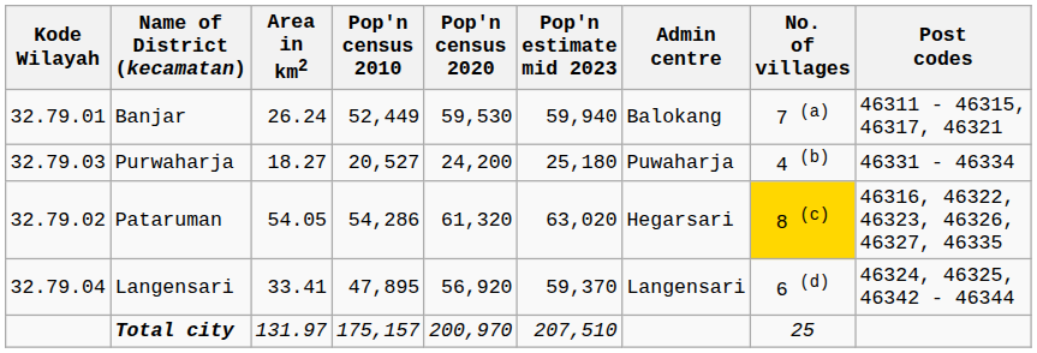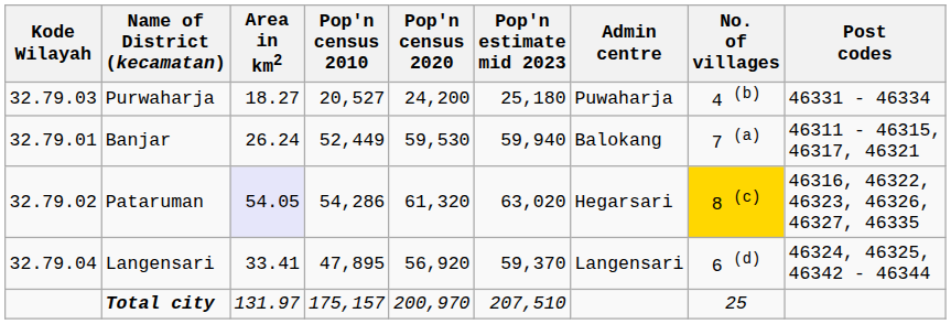 <table class="sortable wikitable">
 <tr>
 <th>Kode <br>Wilayah</th>
 <th>Name of<br>District<br>(<em>kecamatan</em>)</th>
 <th>Area <br> in<br>km<sup>2</sup></th>
 <th>Pop'n<br>census<br>2010</th>
 <th>Pop'n<br>census<br>2020</th>
 <th>Pop'n<br>estimate<br>mid 2023</th>
 <th>Admin<br>centre</th>
 <th>No.<br>of <br>villages</th>
 <th>Post<br> codes</th>
 </tr>
 <tr>
+<td>32.79.03</td>
+<td>Purwaharja</td>
+<td align="right">18.27</td>
+<td align="right">20,527</td>
+<td align="right">24,200</td>
+<td align="right">25,180</td>
+<td>Puwaharja</td>
+<td align="center">4 <sup>(b)</sup></td>
+<td>46331 - 46334</td>
+</tr>
+<tr>
 <td>32.79.01</td>
 <td>Banjar</td>
 <td align="right">26.24</td>
 <td align="right">52,449</td>
 <td align="right">59,530</td>
 <td align="right">59,940</td>
 <td>Balokang</td>
 <td align="center">7 <sup>(a)</sup></td>
 <td>46311 - 46315, <br>46317, 46321</td>
 </tr>
 <tr>
-<td>32.79.03</td>
-<td>Purwaharja</td>
-<td align="right">18.27</td>
-<td align="right">20,527</td>
-<td align="right">24,200</td>
-<td align="right">25,180</td>
-<td>Puwaharja</td>
-<td align="center">4 <sup>(b)</sup></td>
-<td>46331 - 46334</td>
-</tr>
-<tr>
 <td>32.79.02</td>
 <td>Pataruman</td>
-<td align="right">54.05</td>
+<td align="right" style="background: lavender;">54.05</td>
 <td align="right">54,286</td>
 <td align="right">61,320</td>
 <td align="right">63,020</td>
 <td>Hegarsari</td>
 <td align="center" style="background: gold;">8 <sup>(c)</sup></td>
 <td>46316, 46322, <br>46323, 46326, <br>46327, 46335</td>
 </tr>
 <tr>
 <td>32.79.04</td>
 <td>Langensari</td>
 <td align="right">33.41</td>
 <td align="right">47,895</td>
 <td align="right">56,920</td>
 <td align="right">59,370</td>
 <td>Langensari</td>
 <td align="center">6 <sup>(d)</sup></td>
 <td>46324, 46325, <br>46342 - 46344</td>
 </tr>
 <tr>
 <td></td>
 <td><strong><em>Total city</em></strong></td>
 <td align="right"><em>131.97</em></td>
 <td align="right"><em>175,157</em></td>
 <td align="right"><em>200,970</em></td>
 <td align="right"><em>207,510</em></td>
 <td></td>
 <td align="center"><em>25</em></td>
 </tr>
 </table>
